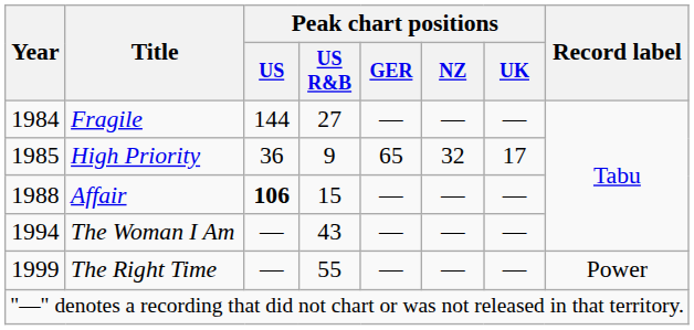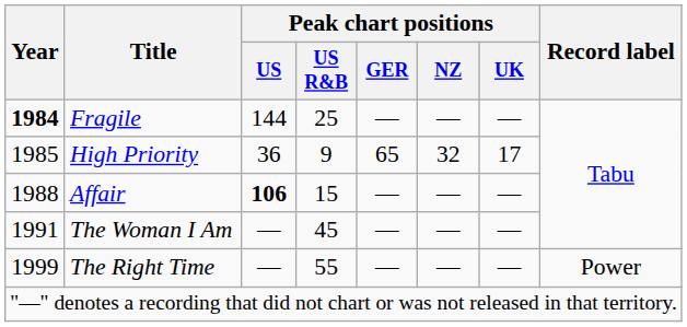 <table class="wikitable" style="text-align:center;">
 <tr>
 <th rowspan="2">Year</th>
 <th rowspan="2">Title</th>
 <th colspan="5">Peak chart positions</th>
 <th rowspan="2">Record label</th>
 </tr>
 <tr style="font-size:smaller;">
 <th style="width:30px;"><a href='#'>US</a><br></th>
 <th style="width:35px;"><a href='#'>US<br>R&B</a><br></th>
 <th style="width:35px;"><a href='#'>GER</a><br></th>
 <th style="width:35px;"><a href='#'>NZ</a><br></th>
 <th style="width:35px;"><a href='#'>UK</a><br></th>
 </tr>
 <tr>
-<td>1984</td>
+<td><strong>1984</strong></td>
 <td style="text-align:left;"><em><a href='#'>Fragile</a></em></td>
 <td>144</td>
-<td>27</td>
+<td>25</td>
 <td>—</td>
 <td>—</td>
 <td>—</td>
 <td rowspan="4"><a href='#'>Tabu</a></td>
 </tr>
 <tr>
 <td>1985</td>
 <td style="text-align:left;"><em><a href='#'>High Priority</a></em></td>
 <td>36</td>
 <td>9</td>
 <td>65</td>
 <td>32</td>
 <td>17</td>
 </tr>
 <tr>
 <td>1988</td>
 <td style="text-align:left;"><em><a href='#'>Affair</a></em></td>
 <td><strong>106</strong></td>
 <td>15</td>
 <td>—</td>
 <td>—</td>
 <td>—</td>
 </tr>
 <tr>
-<td>1994</td>
+<td>1991</td>
 <td style="text-align:left;"><em>The Woman I Am</em></td>
 <td>—</td>
-<td>43</td>
+<td>45</td>
 <td>—</td>
 <td>—</td>
 <td>—</td>
 </tr>
 <tr>
 <td>1999</td>
 <td style="text-align:left;"><em>The Right Time</em></td>
 <td>—</td>
 <td>55</td>
 <td>—</td>
 <td>—</td>
 <td>—</td>
 <td>Power</td>
 </tr>
 <tr>
 <td colspan="15" style="font-size:90%">"—" denotes a recording that did not chart or was not released in that territory.</td>
 </tr>
 </table>
